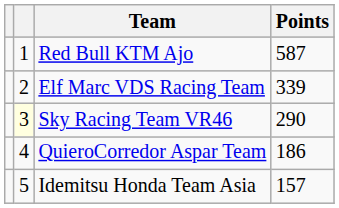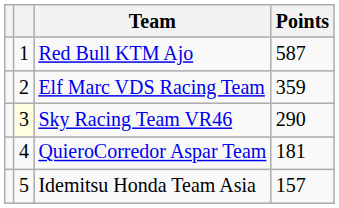 <table class="wikitable" style="font-size: 85%;">
 <tr>
 <th></th>
 <th></th>
 <th>Team</th>
 <th>Points</th>
 </tr>
 <tr>
 <td></td>
 <td align=center>1</td>
 <td> <a href='#'>Red Bull KTM Ajo</a></td>
 <td align=left>587</td>
 </tr>
 <tr>
 <td></td>
 <td align=center>2</td>
 <td> <a href='#'>Elf Marc VDS Racing Team</a></td>
-<td align=left>339</td>
+<td align=left>359</td>
 </tr>
 <tr>
 <td></td>
 <td align=center style="background: lightyellow;">3</td>
 <td> <a href='#'>Sky Racing Team VR46</a></td>
 <td align=left>290</td>
 </tr>
 <tr>
 <td></td>
 <td align=center>4</td>
 <td> <a href='#'>QuieroCorredor Aspar Team</a></td>
-<td align=left>186</td>
+<td align=left>181</td>
 </tr>
 <tr>
 <td></td>
 <td align=center>5</td>
 <td> Idemitsu Honda Team Asia</td>
 <td align=left>157</td>
 </tr>
 </table>
